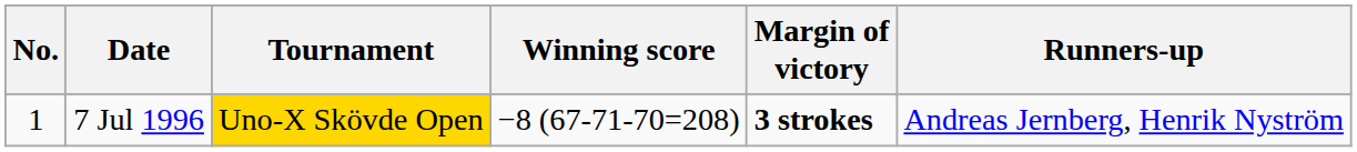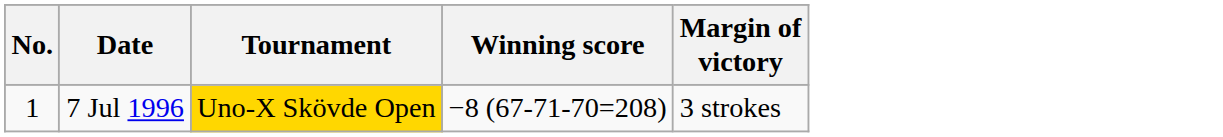 <table class="wikitable" style="font-size:95%;">
 <tr>
 <th>No.</th>
 <th>Date</th>
 <th>Tournament</th>
 <th>Winning score</th>
 <th>Margin of<br>victory</th>
-<th>Runners-up</th>
 </tr>
 <tr>
 <td align=center>1</td>
 <td align=right>7 Jul <a href='#'>1996</a></td>
 <td style="background: gold;">Uno-X Skövde Open</td>
 <td>−8 (67-71-70=208)</td>
-<td><strong>3 strokes</strong></td>
-<td> <a href='#'>Andreas Jernberg</a>,  <a href='#'>Henrik Nyström</a></td>
+<td>3 strokes</td>
 </tr>
 </table>
